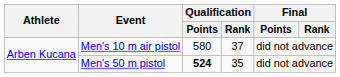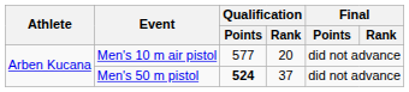 <table class="wikitable" style="font-size:100%">
 <tr>
 <th rowspan="2">Athlete</th>
 <th rowspan="2">Event</th>
 <th colspan=2>Qualification</th>
 <th colspan=2>Final</th>
 </tr>
 <tr style="font-size:95%">
 <th>Points</th>
 <th>Rank</th>
 <th>Points</th>
 <th>Rank</th>
 </tr>
 <tr align=center>
 <td rowspan=2 align=left><a href='#'>Arben Kucana</a></td>
 <td align=left><a href='#'>Men's 10 m air pistol</a></td>
-<td>580</td>
-<td>37</td>
+<td>577</td>
+<td>20</td>
 <td colspan=2>did not advance</td>
 </tr>
 <tr align=center>
 <td align=left><a href='#'>Men's 50 m pistol</a></td>
 <td><strong>524</strong></td>
-<td>35</td>
+<td>37</td>
 <td colspan=2>did not advance</td>
 </tr>
 </table>
